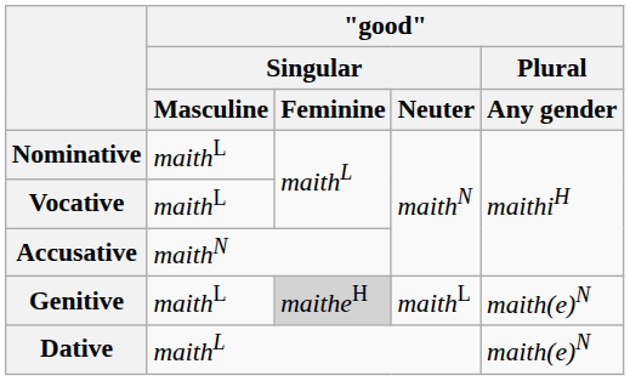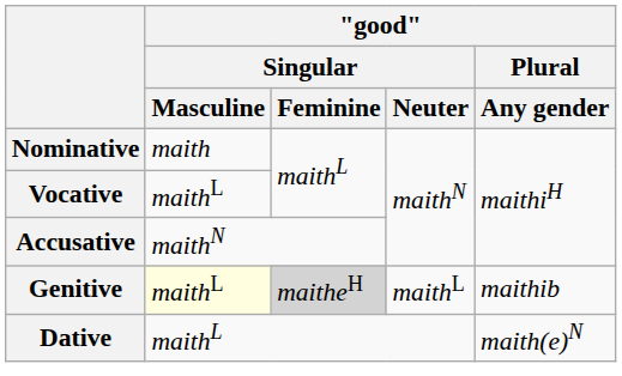 <table class="wikitable">
 <tr>
 <th rowspan=3></th>
 <th colspan="4"> "good"</th>
 </tr>
 <tr>
 <th colspan=3>Singular</th>
 <th>Plural</th>
 </tr>
 <tr>
 <th>Masculine</th>
 <th>Feminine</th>
 <th>Neuter</th>
 <th>Any gender</th>
 </tr>
 <tr>
 <th>Nominative</th>
-<td><em>maith</em><sup>L</sup></td>
+<td><em>maith</em></td>
 <td rowspan=2><em>maith<sup>L</sup></em></td>
 <td rowspan=3><em>maith<sup>N</sup></em></td>
 <td rowspan="3"><em>maithi<sup>H</sup></em></td>
 </tr>
 <tr>
 <th>Vocative</th>
 <td><em>maith</em><sup>L</sup></td>
 </tr>
 <tr>
 <th>Accusative</th>
 <td colspan=2><em>maith<sup>N</sup></em></td>
 </tr>
 <tr>
 <th>Genitive</th>
-<td><em>maith</em><sup>L</sup></td>
+<td style="background: lightyellow;"><em>maith</em><sup>L</sup></td>
 <td style="background: lightgrey;"><em>maithe</em><sup>H</sup></td>
 <td><em>maith</em><sup>L</sup></td>
-<td><em>maith(e)<sup>N</sup></em></td>
+<td><em>maithib</em></td>
 </tr>
 <tr>
 <th>Dative</th>
 <td colspan=3><em>maith<sup>L</sup></em></td>
 <td><em>maith(e)<sup>N</sup></em></td>
 </tr>
 </table>
